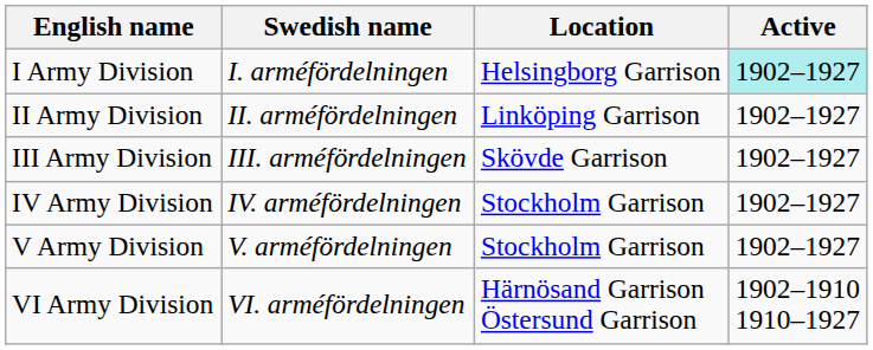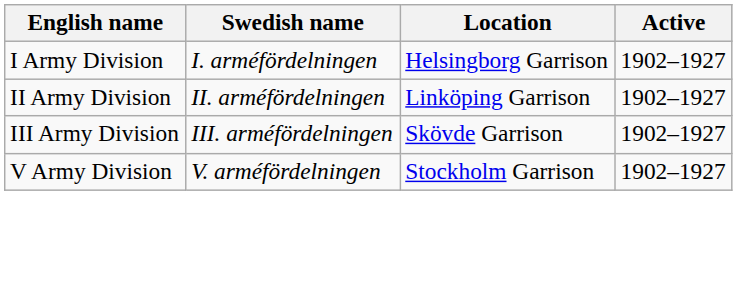 <table class="wikitable" width=80% |>
 <tr>
 <th>English name</th>
 <th>Swedish name</th>
 <th>Location</th>
 <th>Active</th>
 </tr>
 <tr>
 <td>I Army Division</td>
 <td><em>I. arméfördelningen</em></td>
 <td><a href='#'>Helsingborg</a> Garrison</td>
-<td style="background: paleturquoise;">1902–1927</td>
+<td>1902–1927</td>
 </tr>
 <tr>
 <td>II Army Division</td>
 <td><em>II. arméfördelningen</em></td>
 <td><a href='#'>Linköping</a> Garrison</td>
 <td>1902–1927</td>
 </tr>
 <tr>
 <td>III Army Division</td>
 <td><em>III. arméfördelningen</em></td>
 <td><a href='#'>Skövde</a> Garrison</td>
 <td>1902–1927</td>
 </tr>
 <tr>
-<td>IV Army Division</td>
-<td><em>IV. arméfördelningen</em></td>
-<td><a href='#'>Stockholm</a> Garrison</td>
-<td>1902–1927</td>
-</tr>
-<tr>
 <td>V Army Division</td>
 <td><em>V. arméfördelningen</em></td>
 <td><a href='#'>Stockholm</a> Garrison</td>
 <td>1902–1927</td>
 </tr>
-<tr>
-<td>VI Army Division</td>
-<td><em>VI. arméfördelningen</em></td>
-<td><a href='#'>Härnösand</a> Garrison<br><a href='#'>Östersund</a> Garrison</td>
-<td>1902–1910<br>1910–1927</td>
-</tr>
 </table>
